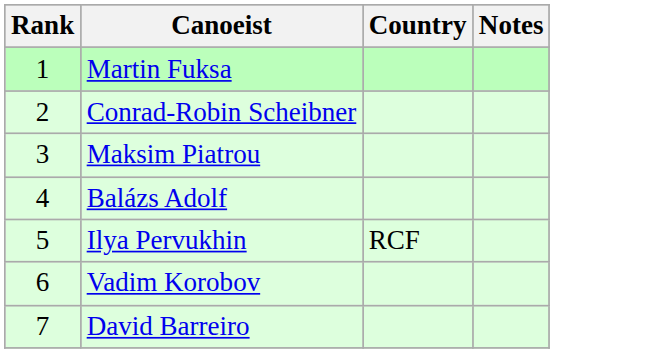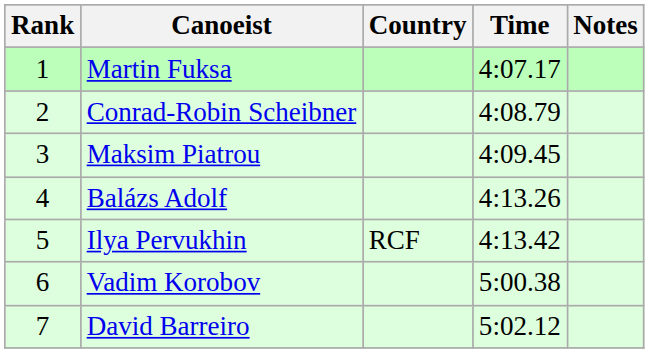 <table class="wikitable" style="text-align:center">
 <tr>
 <th>Rank</th>
 <th>Canoeist</th>
 <th>Country</th>
+<th>Time</th>
 <th>Notes</th>
 </tr>
 <tr bgcolor=bbffbb>
 <td>1</td>
 <td align="left"><a href='#'>Martin Fuksa</a></td>
 <td align="left"></td>
+<td>4:07.17</td>
 <td></td>
 </tr>
 <tr bgcolor=ddffdd>
 <td>2</td>
 <td align="left"><a href='#'>Conrad-Robin Scheibner</a></td>
 <td align="left"></td>
+<td>4:08.79</td>
 <td></td>
 </tr>
 <tr bgcolor=ddffdd>
 <td>3</td>
 <td align="left"><a href='#'>Maksim Piatrou</a></td>
 <td align="left"></td>
+<td>4:09.45</td>
 <td></td>
 </tr>
 <tr bgcolor=ddffdd>
 <td>4</td>
 <td align="left"><a href='#'>Balázs Adolf</a></td>
 <td align="left"></td>
+<td>4:13.26</td>
 <td></td>
 </tr>
 <tr bgcolor=ddffdd>
 <td>5</td>
 <td align="left"><a href='#'>Ilya Pervukhin</a></td>
 <td align="left"> RCF</td>
+<td>4:13.42</td>
 <td></td>
 </tr>
 <tr bgcolor=ddffdd>
 <td>6</td>
 <td align="left"><a href='#'>Vadim Korobov</a></td>
 <td align="left"></td>
+<td>5:00.38</td>
 <td></td>
 </tr>
 <tr bgcolor=ddffdd>
 <td>7</td>
 <td align="left"><a href='#'>David Barreiro</a></td>
 <td align="left"></td>
+<td>5:02.12</td>
 <td></td>
 </tr>
 </table>
